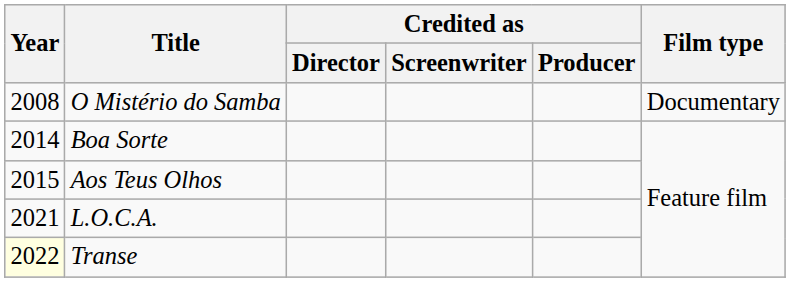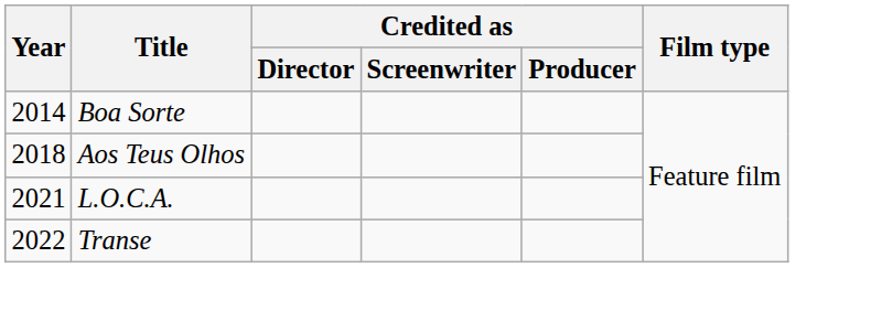 <table class="wikitable">
 <tr>
 <th rowspan="2">Year</th>
 <th rowspan="2">Title</th>
 <th colspan="3">Credited as</th>
 <th rowspan="2">Film type</th>
 </tr>
 <tr>
 <th>Director</th>
 <th>Screenwriter</th>
 <th>Producer</th>
 </tr>
 <tr>
-<td>2008</td>
-<td><em>O Mistério do Samba</em></td>
-<td></td>
-<td></td>
-<td></td>
-<td>Documentary</td>
-</tr>
-<tr>
 <td>2014</td>
 <td><em>Boa Sorte</em></td>
 <td></td>
 <td></td>
 <td></td>
 <td rowspan="4">Feature film</td>
 </tr>
 <tr>
-<td>2015</td>
+<td>2018</td>
 <td><em>Aos Teus Olhos</em></td>
 <td></td>
 <td></td>
 <td></td>
 </tr>
 <tr>
 <td>2021</td>
 <td><em>L.O.C.A.</em></td>
 <td></td>
 <td></td>
 <td></td>
 </tr>
 <tr>
-<td style="background: lightyellow;">2022</td>
+<td>2022</td>
 <td><em>Transe</em></td>
 <td></td>
 <td></td>
 <td></td>
 </tr>
 </table>
